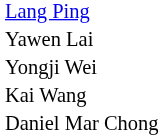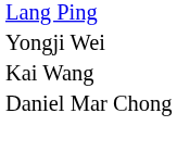 <table>
 <tr>
 <th></th>
 <td> <a href='#'>Lang Ping</a></td>
-</tr>
-<tr>
-<th></th>
-<td>Yawen Lai</td>
 </tr>
 <tr>
 <th></th>
 <td>Yongji Wei</td>
 </tr>
 <tr>
 <td></td>
 <td>Kai Wang</td>
 </tr>
 <tr>
 <th></th>
 <td>Daniel Mar Chong</td>
 </tr>
 </table>
